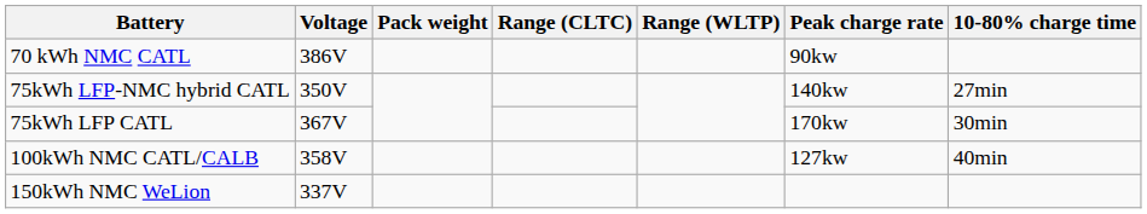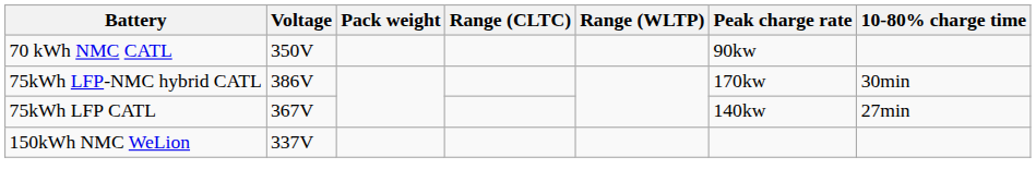 <table class="wikitable">
 <tr>
 <th>Battery</th>
 <th>Voltage</th>
 <th>Pack weight</th>
 <th>Range (CLTC)</th>
 <th>Range (WLTP)</th>
 <th>Peak charge rate</th>
 <th>10-80% charge time</th>
 </tr>
 <tr>
 <td>70 kWh <a href='#'>NMC</a> <a href='#'>CATL</a></td>
-<td>386V</td>
+<td>350V</td>
 <td></td>
 <td></td>
 <td></td>
 <td>90kw</td>
 <td></td>
 </tr>
 <tr>
 <td>75kWh <a href='#'>LFP</a>-NMC hybrid CATL</td>
-<td>350V</td>
+<td>386V</td>
 <td rowspan="2"></td>
 <td></td>
 <td rowspan="2"></td>
-<td>140kw</td>
-<td>27min</td>
+<td>170kw</td>
+<td>30min</td>
 </tr>
 <tr>
 <td>75kWh LFP CATL</td>
 <td>367V</td>
 <td></td>
-<td>170kw</td>
-<td>30min</td>
-</tr>
-<tr>
-<td>100kWh NMC CATL/<a href='#'>CALB</a></td>
-<td>358V</td>
-<td></td>
-<td></td>
-<td></td>
-<td>127kw</td>
-<td>40min</td>
+<td>140kw</td>
+<td>27min</td>
 </tr>
 <tr>
 <td>150kWh NMC <a href='#'>WeLion</a></td>
 <td>337V</td>
 <td></td>
 <td></td>
 <td></td>
 <td></td>
 <td></td>
 </tr>
 </table>
